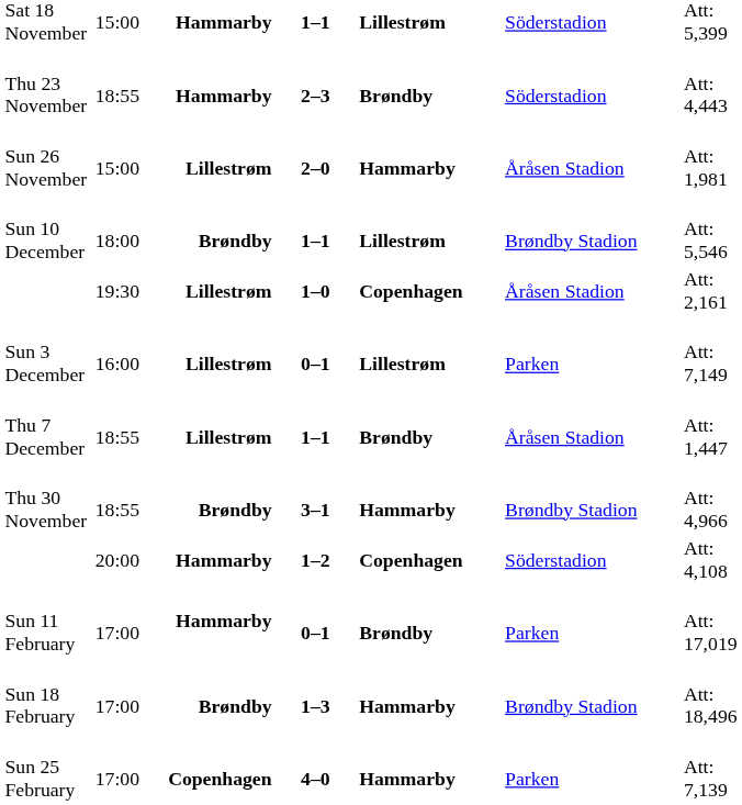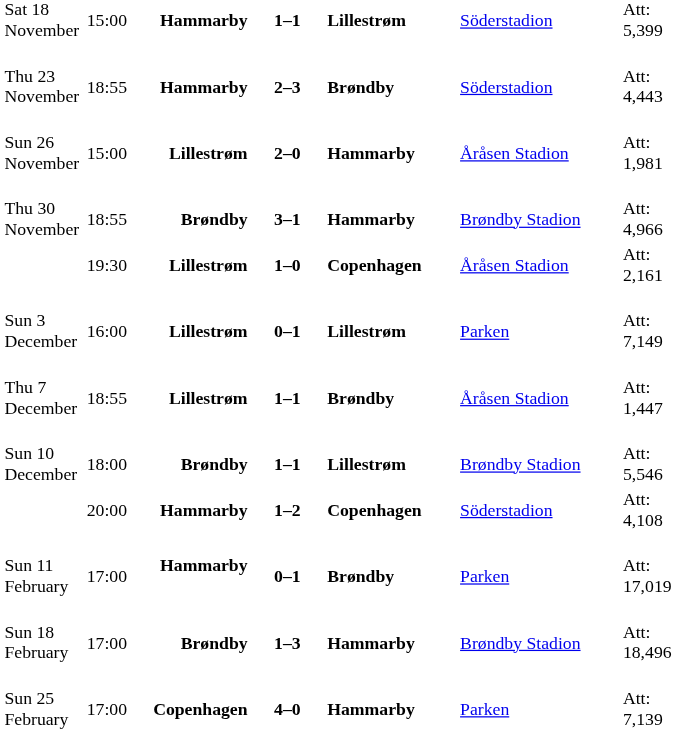 <table cellspacing="1" style="width:90%;">
 <tr>
 <th width=12%></th>
 <th width=10%></th>
 <th width=10%></th>
 <th width=12%></th>
 <th width=20%></th>
 <th width=25%></th>
 <th width=10%></th>
 </tr>
 <tr style=font-size:90%>
 <td>Sat 18 November</td>
 <td>15:00</td>
 <td align=right><strong>Hammarby</strong></td>
 <td align=center><strong>1–1</strong></td>
 <td align=left><strong>Lillestrøm</strong></td>
 <td><a href='#'>Söderstadion</a></td>
 <td>Att: 5,399</td>
 </tr>
 <tr style=font-size:90%>
 <td><br>Thu 23 November</td>
 <td><br>18:55</td>
 <td align=right><br><strong>Hammarby</strong></td>
 <td align=center><br><strong>2–3</strong></td>
 <td align=left><br><strong>Brøndby</strong></td>
 <td><br><a href='#'>Söderstadion</a></td>
 <td><br>Att: 4,443</td>
 </tr>
 <tr style=font-size:90%>
 <td><br>Sun 26 November</td>
 <td><br>15:00</td>
 <td align=right><br><strong>Lillestrøm</strong></td>
 <td align=center><br><strong>2–0</strong></td>
 <td align=left><br><strong>Hammarby</strong></td>
 <td><br><a href='#'>Åråsen Stadion</a></td>
 <td><br>Att: 1,981</td>
 </tr>
 <tr style=font-size:90%>
-<td><br>Sun 10 December</td>
-<td><br>18:00</td>
+<td><br>Thu 30 November</td>
+<td><br>18:55</td>
 <td align=right><br><strong>Brøndby</strong></td>
-<td align=center><br><strong>1–1</strong></td>
-<td align=left><br><strong>Lillestrøm</strong></td>
+<td align=center><br><strong>3–1</strong></td>
+<td align=left><br><strong>Hammarby</strong></td>
 <td><br><a href='#'>Brøndby Stadion</a></td>
-<td><br>Att: 5,546</td>
+<td><br>Att: 4,966</td>
 <td></td>
 </tr>
 <tr style=font-size:90%>
 <td></td>
 <td>19:30</td>
 <td align=right><strong>Lillestrøm</strong></td>
 <td align=center><strong>1–0</strong></td>
 <td align=left><strong>Copenhagen</strong></td>
 <td><a href='#'>Åråsen Stadion</a></td>
 <td>Att: 2,161</td>
 </tr>
 <tr style=font-size:90%>
 <td><br>Sun 3 December</td>
 <td><br>16:00</td>
 <td align=right><br><strong>Lillestrøm</strong></td>
 <td align=center><br><strong>0–1</strong></td>
 <td align=left><br><strong>Lillestrøm</strong></td>
 <td><br><a href='#'>Parken</a></td>
 <td><br>Att: 7,149</td>
 </tr>
 <tr style=font-size:90%>
 <td><br>Thu 7 December</td>
 <td><br>18:55</td>
 <td align=right><br><strong>Lillestrøm</strong></td>
 <td align=center><br><strong>1–1</strong></td>
 <td align=left><br><strong>Brøndby</strong></td>
 <td><br><a href='#'>Åråsen Stadion</a></td>
 <td><br>Att: 1,447</td>
 </tr>
 <tr style=font-size:90%>
-<td><br>Thu 30 November</td>
-<td><br>18:55</td>
+<td><br>Sun 10 December</td>
+<td><br>18:00</td>
 <td align=right><br><strong>Brøndby</strong></td>
-<td align=center><br><strong>3–1</strong></td>
-<td align=left><br><strong>Hammarby</strong></td>
+<td align=center><br><strong>1–1</strong></td>
+<td align=left><br><strong>Lillestrøm</strong></td>
 <td><br><a href='#'>Brøndby Stadion</a></td>
-<td><br>Att: 4,966</td>
+<td><br>Att: 5,546</td>
 <td></td>
 </tr>
 <tr style=font-size:90%>
 <td></td>
 <td>20:00</td>
 <td align=right><strong>Hammarby</strong></td>
 <td align=center><strong>1–2</strong></td>
 <td align=left><strong>Copenhagen</strong></td>
 <td><a href='#'>Söderstadion</a></td>
 <td>Att: 4,108</td>
 </tr>
 <tr style=font-size:90%>
 <td><br>Sun 11 February</td>
 <td><br>17:00</td>
 <td align=right><strong>Hammarby</strong></td>
 <td align=center><br><strong>0–1</strong></td>
 <td align=left><br><strong>Brøndby</strong></td>
 <td><br><a href='#'>Parken</a></td>
 <td><br>Att: 17,019</td>
 </tr>
 <tr style=font-size:90%>
 <td><br>Sun 18 February</td>
 <td><br>17:00</td>
 <td align=right><br><strong>Brøndby</strong></td>
 <td align=center><br><strong>1–3</strong></td>
 <td align=left><br><strong>Hammarby</strong></td>
 <td><br><a href='#'>Brøndby Stadion</a></td>
 <td><br>Att: 18,496</td>
 </tr>
 <tr style=font-size:90%>
 <td><br>Sun 25 February</td>
 <td><br>17:00</td>
 <td align=right><br><strong>Copenhagen</strong></td>
 <td align=center><br><strong>4–0</strong></td>
 <td align=left><br><strong>Hammarby</strong></td>
 <td><br><a href='#'>Parken</a></td>
 <td><br>Att: 7,139</td>
 </tr>
 </table>
